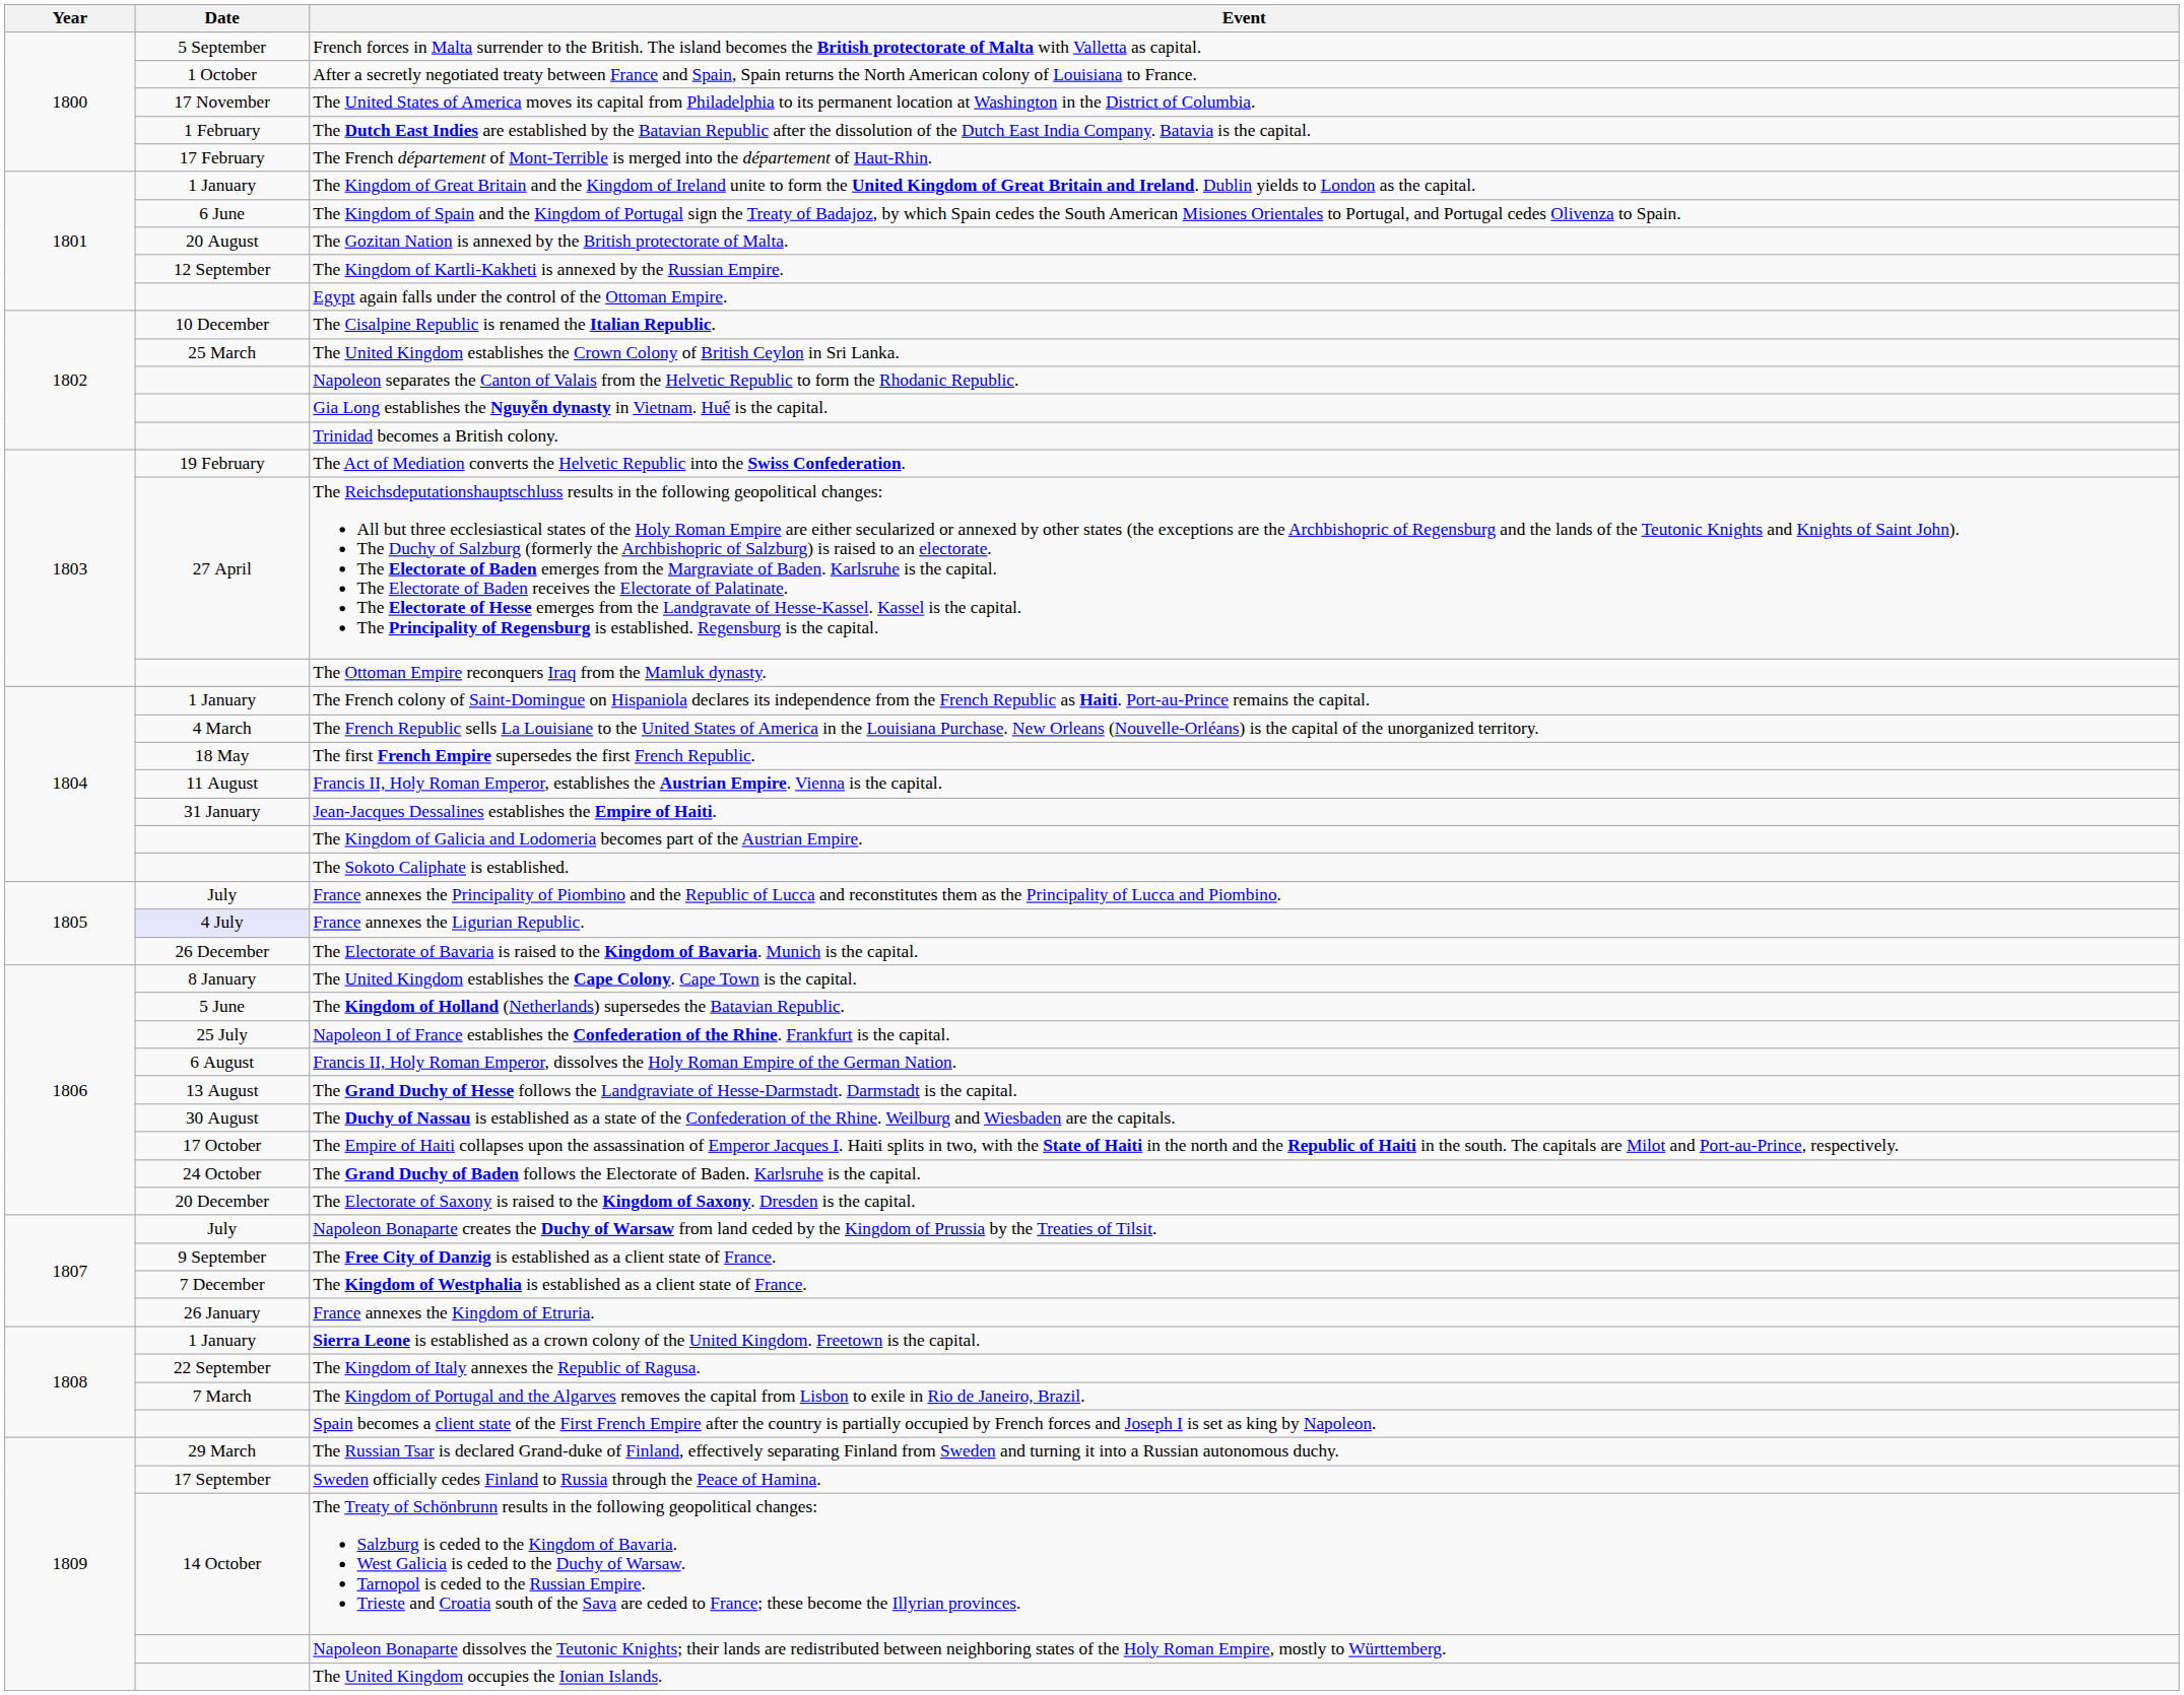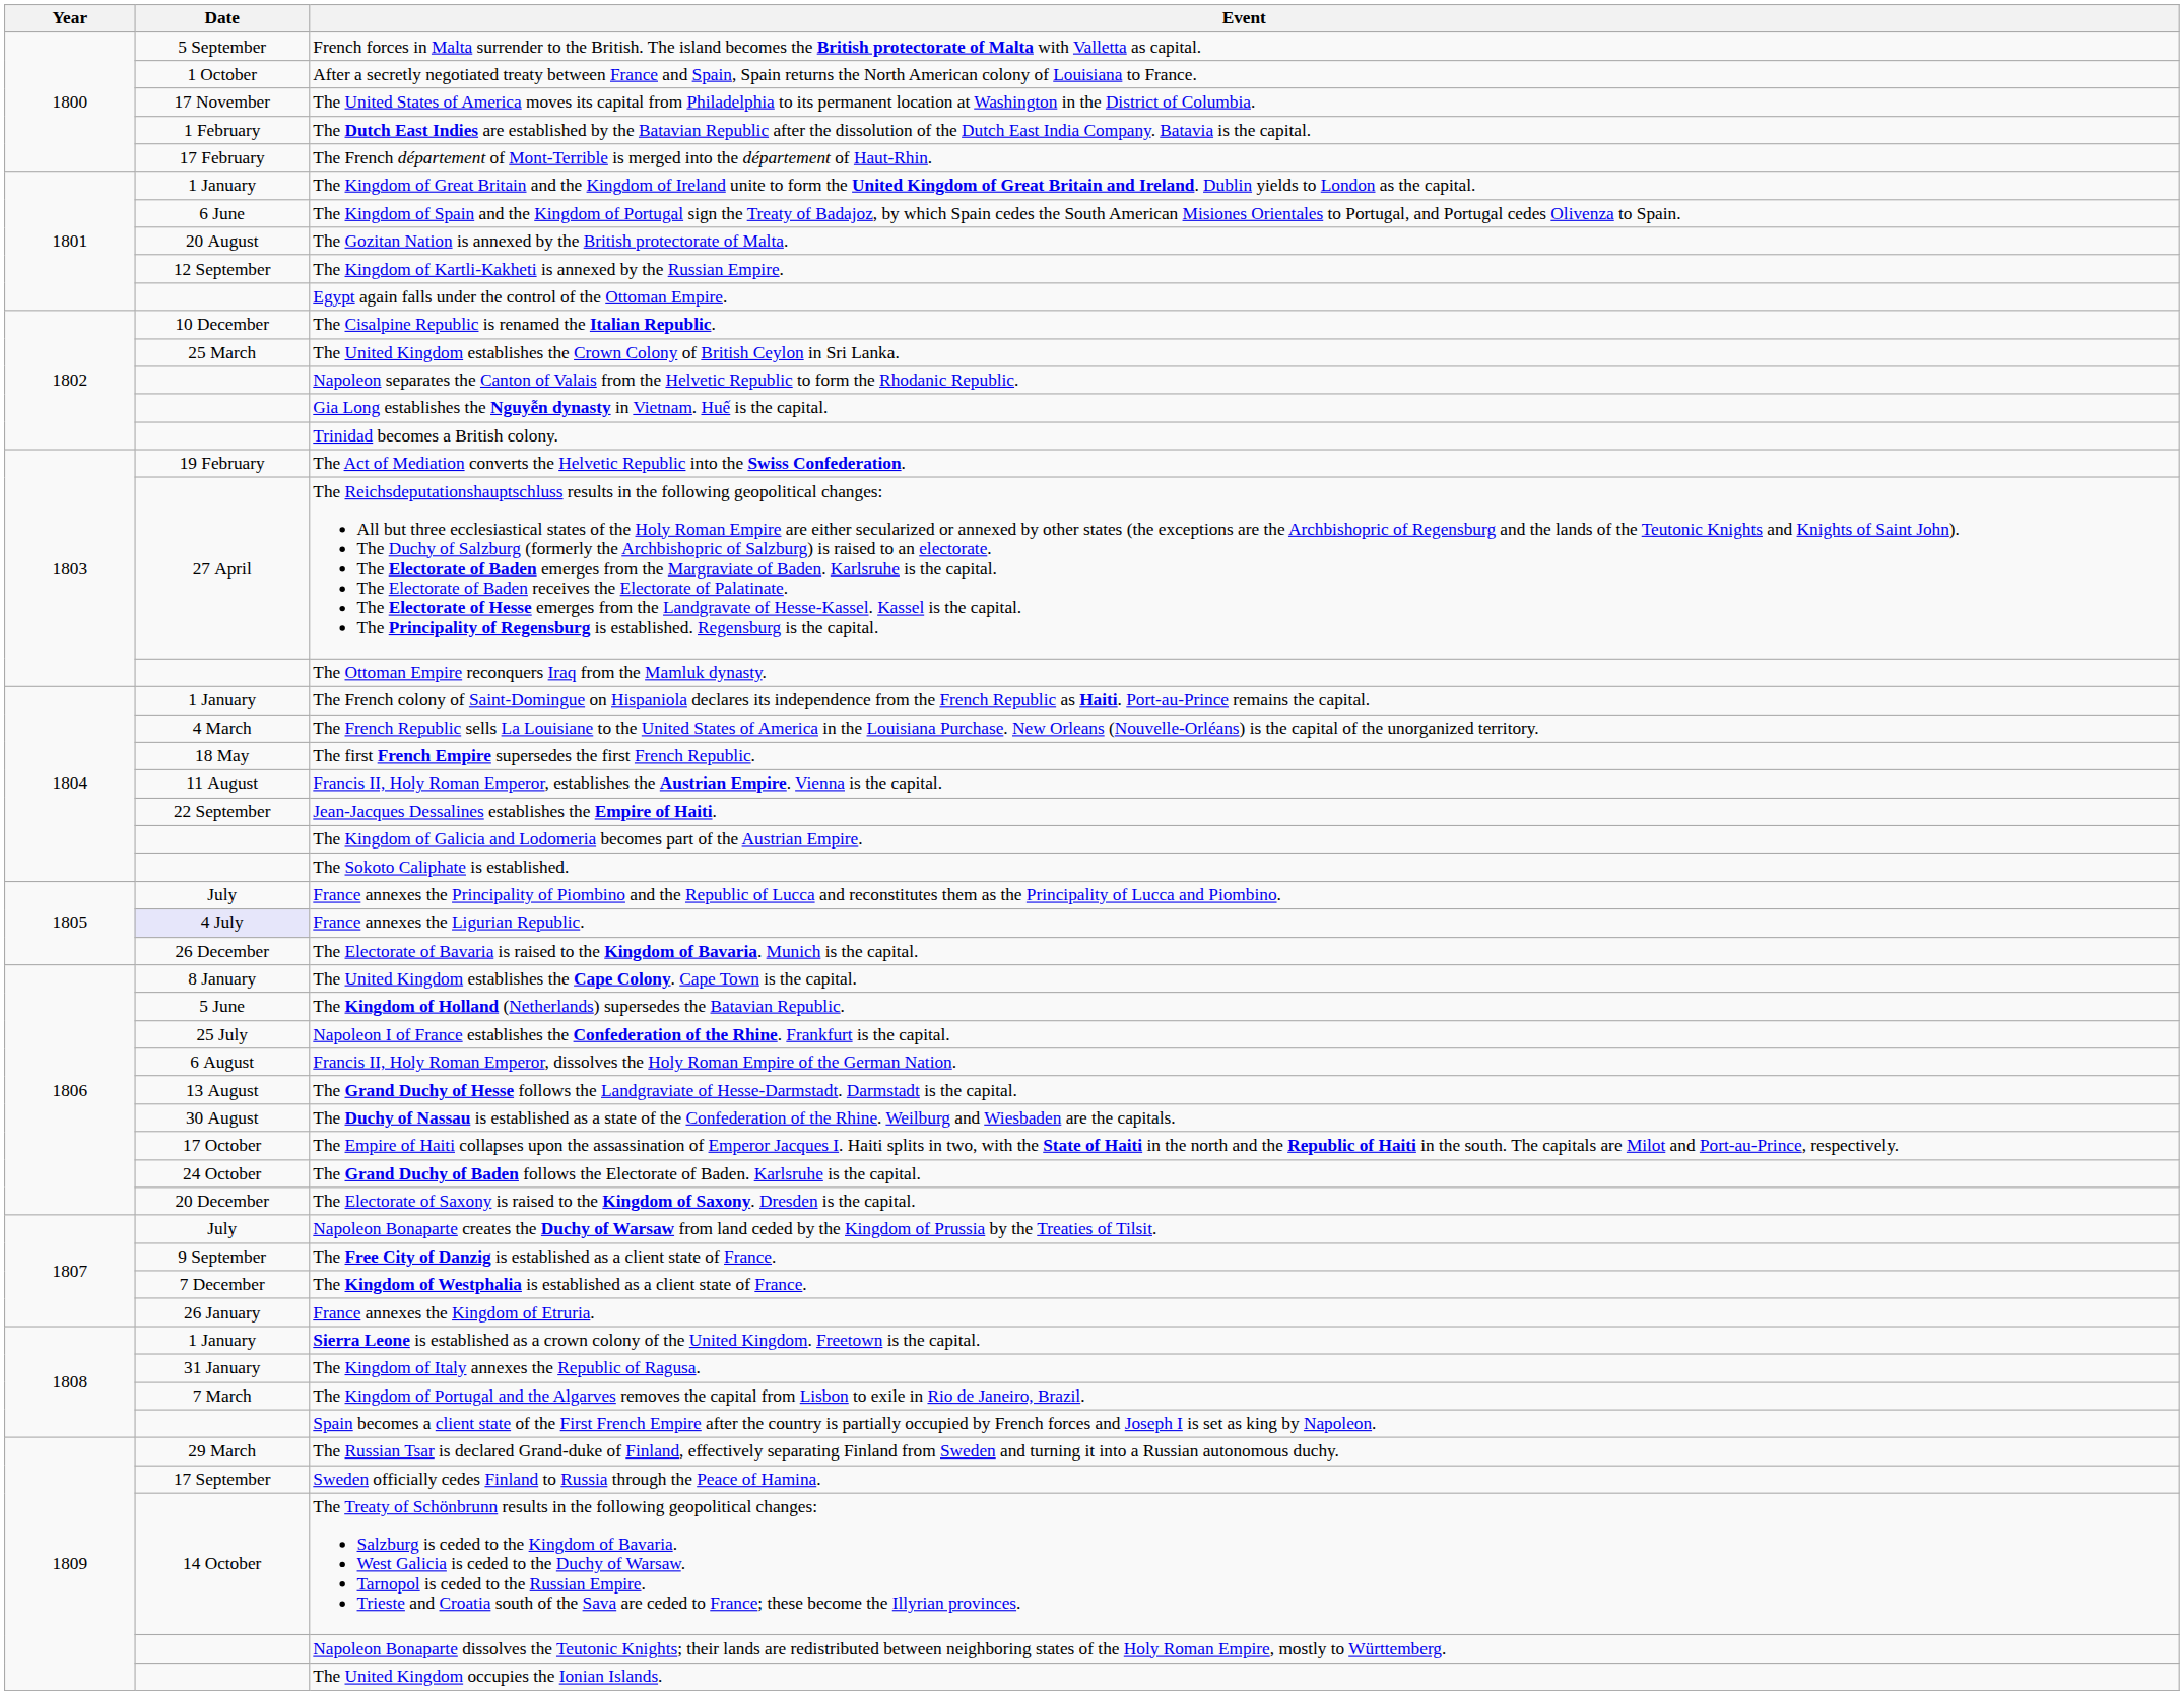 <table class=wikitable style="width:100%;">
 <tr>
 <th style="width:6%">Year</th>
 <th style="width:8%">Date</th>
 <th style="width:86%">Event</th>
 </tr>
 <tr>
 <td rowspan=5 align=center>1800</td>
 <td align=center>5 September</td>
 <td>French forces in <a href='#'>Malta</a> surrender to the British. The island becomes the <strong><a href='#'>British protectorate of Malta</a></strong> with <a href='#'>Valletta</a> as capital.</td>
 </tr>
 <tr>
 <td align=center>1 October</td>
 <td>After a secretly negotiated treaty between <a href='#'>France</a> and <a href='#'>Spain</a>, Spain returns the North American colony of <a href='#'>Louisiana</a> to France.</td>
 </tr>
 <tr>
 <td align=center>17 November</td>
 <td>The <a href='#'>United States of America</a> moves its capital from <a href='#'>Philadelphia</a> to its permanent location at <a href='#'>Washington</a> in the <a href='#'>District of Columbia</a>.</td>
 </tr>
 <tr>
 <td align=center>1 February</td>
 <td>The <strong><a href='#'>Dutch East Indies</a></strong> are established by the <a href='#'>Batavian Republic</a> after the dissolution of the <a href='#'>Dutch East India Company</a>. <a href='#'>Batavia</a> is the capital.</td>
 </tr>
 <tr>
 <td align=center>17 February</td>
 <td>The French <em>département</em> of <a href='#'>Mont-Terrible</a> is merged into the <em>département</em> of <a href='#'>Haut-Rhin</a>.</td>
 </tr>
 <tr>
 <td rowspan=5 align=center>1801</td>
 <td align=center>1 January</td>
 <td>The <a href='#'>Kingdom of Great Britain</a> and the <a href='#'>Kingdom of Ireland</a> unite to form the <strong><a href='#'>United Kingdom of Great Britain and Ireland</a></strong>. <a href='#'>Dublin</a> yields to <a href='#'>London</a> as the capital.</td>
 </tr>
 <tr>
 <td align=center>6 June</td>
 <td>The <a href='#'>Kingdom of Spain</a> and the <a href='#'>Kingdom of Portugal</a> sign the <a href='#'>Treaty of Badajoz</a>, by which Spain cedes the South American <a href='#'>Misiones Orientales</a> to Portugal, and Portugal cedes <a href='#'>Olivenza</a> to Spain.</td>
 </tr>
 <tr>
 <td align=center>20 August</td>
 <td>The <a href='#'>Gozitan Nation</a> is annexed by the <a href='#'>British protectorate of Malta</a>.</td>
 </tr>
 <tr>
 <td align=center>12 September</td>
 <td>The <a href='#'>Kingdom of Kartli-Kakheti</a> is annexed by the <a href='#'>Russian Empire</a>.</td>
 </tr>
 <tr>
 <td></td>
 <td><a href='#'>Egypt</a> again falls under the control of the <a href='#'>Ottoman Empire</a>.</td>
 </tr>
 <tr>
 <td rowspan=5 align=center>1802</td>
 <td align=center>10 December</td>
 <td>The <a href='#'>Cisalpine Republic</a> is renamed the <strong><a href='#'>Italian Republic</a></strong>.</td>
 </tr>
 <tr>
 <td align=center>25 March</td>
 <td>The <a href='#'>United Kingdom</a> establishes the <a href='#'>Crown Colony</a> of <a href='#'>British Ceylon</a> in Sri Lanka.</td>
 </tr>
 <tr>
 <td></td>
 <td><a href='#'>Napoleon</a> separates the <a href='#'>Canton of Valais</a> from the <a href='#'>Helvetic Republic</a> to form the <a href='#'>Rhodanic Republic</a>.</td>
 </tr>
 <tr>
 <td></td>
 <td><a href='#'>Gia Long</a> establishes the <strong><a href='#'>Nguyễn dynasty</a></strong> in <a href='#'>Vietnam</a>. <a href='#'>Huế</a> is the capital.</td>
 </tr>
 <tr>
 <td></td>
 <td><a href='#'>Trinidad</a> becomes a British colony.</td>
 </tr>
 <tr>
 <td rowspan=3 align=center>1803</td>
 <td align=center>19 February</td>
 <td>The <a href='#'>Act of Mediation</a> converts the <a href='#'>Helvetic Republic</a> into the <strong><a href='#'>Swiss Confederation</a></strong>.</td>
 </tr>
 <tr>
 <td align=center>27 April</td>
 <td>The <a href='#'>Reichsdeputationshauptschluss</a> results in the following geopolitical changes:<br><ul><li>All but three ecclesiastical states of the <a href='#'>Holy Roman Empire</a> are either secularized or annexed by other states (the exceptions are the <a href='#'>Archbishopric of Regensburg</a> and the lands of the <a href='#'>Teutonic Knights</a> and <a href='#'>Knights of Saint John</a>).</li><li>The <a href='#'>Duchy of Salzburg</a> (formerly the <a href='#'>Archbishopric of Salzburg</a>) is raised to an <a href='#'>electorate</a>.</li><li>The <strong><a href='#'>Electorate of Baden</a></strong> emerges from the <a href='#'>Margraviate of Baden</a>. <a href='#'>Karlsruhe</a> is the capital.</li><li>The <a href='#'>Electorate of Baden</a> receives the <a href='#'>Electorate of Palatinate</a>.</li><li>The <strong><a href='#'>Electorate of Hesse</a></strong> emerges from the <a href='#'>Landgravate of Hesse-Kassel</a>. <a href='#'>Kassel</a> is the capital.</li><li>The <strong><a href='#'>Principality of Regensburg</a></strong> is established. <a href='#'>Regensburg</a> is the capital.</li></ul></td>
 </tr>
 <tr>
 <td></td>
 <td>The <a href='#'>Ottoman Empire</a> reconquers <a href='#'>Iraq</a> from the <a href='#'>Mamluk dynasty</a>.</td>
 </tr>
 <tr>
 <td rowspan=7 align=center>1804</td>
 <td align=center>1 January</td>
 <td>The French colony of <a href='#'>Saint-Domingue</a> on <a href='#'>Hispaniola</a> declares its independence from the <a href='#'>French Republic</a> as <strong><a href='#'>Haiti</a></strong>. <a href='#'>Port-au-Prince</a> remains the capital.</td>
 </tr>
 <tr>
 <td align=center>4 March</td>
 <td>The <a href='#'>French Republic</a> sells <a href='#'>La Louisiane</a> to the <a href='#'>United States of America</a> in the <a href='#'>Louisiana Purchase</a>. <a href='#'>New Orleans</a> (<a href='#'>Nouvelle-Orléans</a>) is the capital of the unorganized territory.</td>
 </tr>
 <tr>
 <td align=center>18 May</td>
 <td>The first <strong><a href='#'>French Empire</a></strong> supersedes the first <a href='#'>French Republic</a>.</td>
 </tr>
 <tr>
 <td align=center>11 August</td>
 <td><a href='#'>Francis II, Holy Roman Emperor</a>, establishes the <strong><a href='#'>Austrian Empire</a></strong>. <a href='#'>Vienna</a> is the capital.</td>
 </tr>
 <tr>
-<td align=center>31 January</td>
+<td align=center>22 September</td>
 <td><a href='#'>Jean-Jacques Dessalines</a> establishes the <strong><a href='#'>Empire of Haiti</a></strong>.</td>
 </tr>
 <tr>
 <td></td>
 <td>The <a href='#'>Kingdom of Galicia and Lodomeria</a> becomes part of the <a href='#'>Austrian Empire</a>.</td>
 </tr>
 <tr>
 <td></td>
 <td>The <a href='#'>Sokoto Caliphate</a> is established.</td>
 </tr>
 <tr>
 <td rowspan=3 align=center>1805</td>
 <td align=center>July</td>
 <td><a href='#'>France</a> annexes the <a href='#'>Principality of Piombino</a> and the <a href='#'>Republic of Lucca</a> and reconstitutes them as the <a href='#'>Principality of Lucca and Piombino</a>.</td>
 </tr>
 <tr>
 <td align=center style="background: lavender;">4 July</td>
 <td><a href='#'>France</a> annexes the <a href='#'>Ligurian Republic</a>.</td>
 </tr>
 <tr>
 <td align=center>26 December</td>
 <td>The <a href='#'>Electorate of Bavaria</a> is raised to the <strong><a href='#'>Kingdom of Bavaria</a></strong>. <a href='#'>Munich</a> is the capital.</td>
 </tr>
 <tr>
 <td rowspan=9 align=center>1806</td>
 <td align=center>8 January</td>
 <td>The <a href='#'>United Kingdom</a> establishes the <strong><a href='#'>Cape Colony</a></strong>. <a href='#'>Cape Town</a> is the capital.</td>
 </tr>
 <tr>
 <td align=center>5 June</td>
 <td>The <strong><a href='#'>Kingdom of Holland</a></strong> (<a href='#'>Netherlands</a>) supersedes the <a href='#'>Batavian Republic</a>.</td>
 </tr>
 <tr>
 <td align=center>25 July</td>
 <td><a href='#'>Napoleon I of France</a> establishes the <strong><a href='#'>Confederation of the Rhine</a></strong>. <a href='#'>Frankfurt</a> is the capital.</td>
 </tr>
 <tr>
 <td align=center>6 August</td>
 <td><a href='#'>Francis II, Holy Roman Emperor</a>, dissolves the <a href='#'>Holy Roman Empire of the German Nation</a>.</td>
 </tr>
 <tr>
 <td align=center>13 August</td>
 <td>The <strong><a href='#'>Grand Duchy of Hesse</a></strong> follows the <a href='#'>Landgraviate of Hesse-Darmstadt</a>. <a href='#'>Darmstadt</a> is the capital.</td>
 </tr>
 <tr>
 <td align=center>30 August</td>
 <td>The <strong><a href='#'>Duchy of Nassau</a></strong> is established as a state of the <a href='#'>Confederation of the Rhine</a>. <a href='#'>Weilburg</a> and <a href='#'>Wiesbaden</a> are the capitals.</td>
 </tr>
 <tr>
 <td align=center>17 October</td>
 <td>The <a href='#'>Empire of Haiti</a> collapses upon the assassination of <a href='#'>Emperor Jacques I</a>. Haiti splits in two, with the <strong><a href='#'>State of Haiti</a></strong> in the north and the <strong><a href='#'>Republic of Haiti</a></strong> in the south. The capitals are <a href='#'>Milot</a> and <a href='#'>Port-au-Prince</a>, respectively.</td>
 </tr>
 <tr>
 <td align=center>24 October</td>
 <td>The <strong><a href='#'>Grand Duchy of Baden</a></strong> follows the Electorate of Baden. <a href='#'>Karlsruhe</a> is the capital.</td>
 </tr>
 <tr>
 <td align=center>20 December</td>
 <td>The <a href='#'>Electorate of Saxony</a> is raised to the <strong><a href='#'>Kingdom of Saxony</a></strong>. <a href='#'>Dresden</a> is the capital.</td>
 </tr>
 <tr>
 <td rowspan=4 align=center>1807</td>
 <td align=center>July</td>
 <td><a href='#'>Napoleon Bonaparte</a> creates the <strong><a href='#'>Duchy of Warsaw</a></strong> from land ceded by the <a href='#'>Kingdom of Prussia</a> by the <a href='#'>Treaties of Tilsit</a>.</td>
 </tr>
 <tr>
 <td align=center>9 September</td>
 <td>The <strong><a href='#'>Free City of Danzig</a></strong> is established as a client state of <a href='#'>France</a>.</td>
 </tr>
 <tr>
 <td align=center>7 December</td>
 <td>The <strong><a href='#'>Kingdom of Westphalia</a></strong> is established as a client state of <a href='#'>France</a>.</td>
 </tr>
 <tr>
 <td align=center>26 January</td>
 <td><a href='#'>France</a> annexes the <a href='#'>Kingdom of Etruria</a>.</td>
 </tr>
 <tr>
 <td rowspan=4 align=center>1808</td>
 <td align=center>1 January</td>
 <td><strong><a href='#'>Sierra Leone</a></strong> is established as a crown colony of the <a href='#'>United Kingdom</a>. <a href='#'>Freetown</a> is the capital.</td>
 </tr>
 <tr>
-<td align=center>22 September</td>
+<td align=center>31 January</td>
 <td>The <a href='#'>Kingdom of Italy</a> annexes the <a href='#'>Republic of Ragusa</a>.</td>
 </tr>
 <tr>
 <td align=center>7 March</td>
 <td>The <a href='#'>Kingdom of Portugal and the Algarves</a> removes the capital from <a href='#'>Lisbon</a> to exile in <a href='#'>Rio de Janeiro, Brazil</a>.</td>
 </tr>
 <tr>
 <td></td>
 <td><a href='#'>Spain</a> becomes a <a href='#'>client state</a> of the <a href='#'>First French Empire</a> after the country is partially occupied by French forces and <a href='#'>Joseph I</a> is set as king by <a href='#'>Napoleon</a>.</td>
 </tr>
 <tr>
 <td rowspan=5 align=center>1809</td>
 <td align=center>29 March</td>
 <td>The <a href='#'>Russian Tsar</a> is declared Grand-duke of <a href='#'>Finland</a>, effectively separating Finland from <a href='#'>Sweden</a> and turning it into a Russian autonomous duchy.</td>
 </tr>
 <tr>
 <td align=center>17 September</td>
 <td><a href='#'>Sweden</a> officially cedes <a href='#'>Finland</a> to <a href='#'>Russia</a> through the <a href='#'>Peace of Hamina</a>.</td>
 </tr>
 <tr>
 <td align=center>14 October</td>
 <td>The <a href='#'>Treaty of Schönbrunn</a> results in the following geopolitical changes:<br><ul><li><a href='#'>Salzburg</a> is ceded to the <a href='#'>Kingdom of Bavaria</a>.</li><li><a href='#'>West Galicia</a> is ceded to the <a href='#'>Duchy of Warsaw</a>.</li><li><a href='#'>Tarnopol</a> is ceded to the <a href='#'>Russian Empire</a>.</li><li><a href='#'>Trieste</a> and <a href='#'>Croatia</a> south of the <a href='#'>Sava</a> are ceded to <a href='#'>France</a>; these become the <a href='#'>Illyrian provinces</a>.</li></ul></td>
 </tr>
 <tr>
 <td></td>
 <td><a href='#'>Napoleon Bonaparte</a> dissolves the <a href='#'>Teutonic Knights</a>; their lands are redistributed between neighboring states of the <a href='#'>Holy Roman Empire</a>, mostly to <a href='#'>Württemberg</a>.</td>
 </tr>
 <tr>
 <td></td>
 <td>The <a href='#'>United Kingdom</a> occupies the <a href='#'>Ionian Islands</a>.</td>
 </tr>
 </table>
